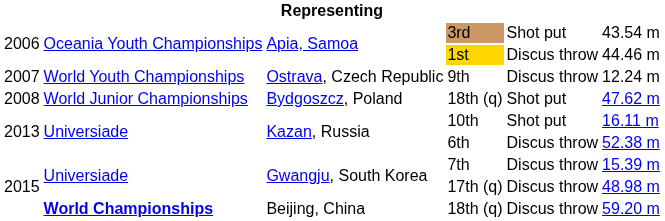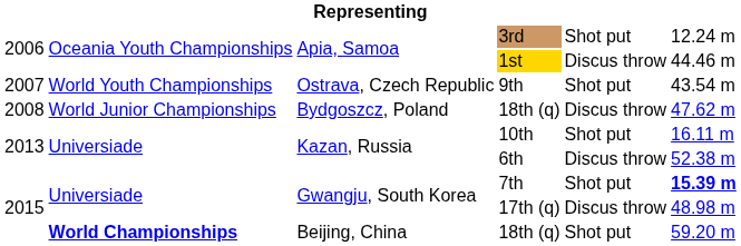 <table>
 <tr>
 <th colspan="6">Representing </th>
 </tr>
 <tr>
 <td rowspan=2>2006</td>
 <td rowspan=2><a href='#'>Oceania Youth Championships</a></td>
 <td rowspan=2><a href='#'>Apia, Samoa</a></td>
 <td bgcolor=cc9966>3rd</td>
 <td>Shot put</td>
-<td>43.54 m</td>
+<td>12.24 m</td>
 </tr>
 <tr>
 <td bgcolor=gold>1st</td>
 <td>Discus throw</td>
 <td>44.46 m</td>
 </tr>
 <tr>
 <td>2007</td>
 <td><a href='#'>World Youth Championships</a></td>
 <td><a href='#'>Ostrava</a>, Czech Republic</td>
 <td>9th</td>
-<td>Discus throw</td>
-<td>12.24 m</td>
+<td>Shot put</td>
+<td>43.54 m</td>
 </tr>
 <tr>
 <td>2008</td>
 <td><a href='#'>World Junior Championships</a></td>
 <td><a href='#'>Bydgoszcz</a>, Poland</td>
 <td>18th (q)</td>
-<td>Shot put</td>
+<td>Discus throw</td>
 <td><a href='#'>47.62 m</a></td>
 </tr>
 <tr>
 <td rowspan=2>2013</td>
 <td rowspan=2><a href='#'>Universiade</a></td>
 <td rowspan=2><a href='#'>Kazan</a>, Russia</td>
 <td>10th</td>
 <td>Shot put</td>
 <td><a href='#'>16.11 m</a></td>
 </tr>
 <tr>
 <td>6th</td>
 <td>Discus throw</td>
 <td><a href='#'>52.38 m</a></td>
 </tr>
 <tr>
 <td rowspan=3>2015</td>
 <td rowspan=2><a href='#'>Universiade</a></td>
 <td rowspan=2><a href='#'>Gwangju</a>, South Korea</td>
 <td>7th</td>
-<td>Discus throw</td>
-<td><a href='#'>15.39 m</a></td>
+<td>Shot put</td>
+<td><strong><a href='#'>15.39 m</a></strong></td>
 </tr>
 <tr>
 <td>17th (q)</td>
 <td>Discus throw</td>
 <td><a href='#'>48.98 m</a></td>
 </tr>
 <tr>
 <td><strong><a href='#'>World Championships</a></strong></td>
 <td>Beijing, China</td>
 <td>18th (q)</td>
-<td>Discus throw</td>
+<td>Shot put</td>
 <td><a href='#'>59.20 m</a></td>
 </tr>
 </table>
